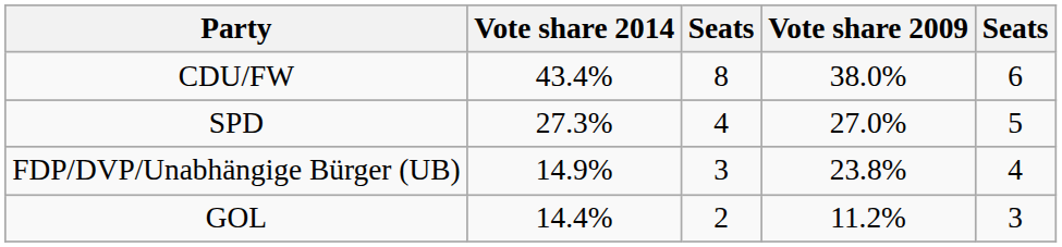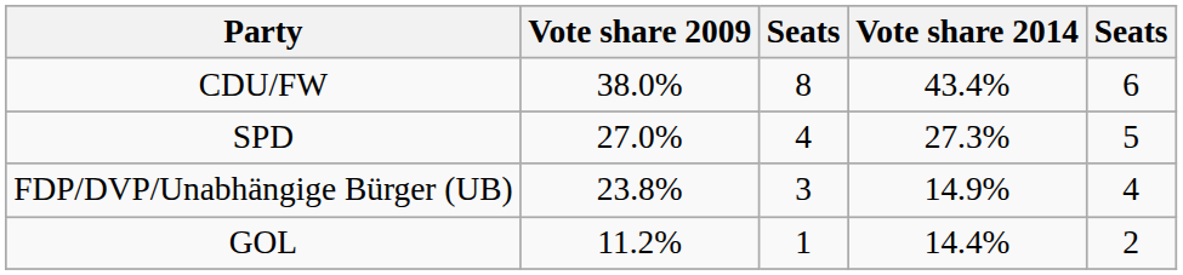 <table class="wikitable sortable"style="text-align:center">
 <tr class="hintergrundfarbe6">
 <th>Party</th>
+<th>Vote share 2009</th>
+<th>Seats</th>
 <th>Vote share 2014</th>
-<th>Seats</th>
-<th>Vote share 2009</th>
 <th>Seats</th>
 </tr>
 <tr>
 <td>CDU/FW</td>
+<td>38.0%</td>
+<td>8</td>
 <td>43.4%</td>
-<td>8</td>
-<td>38.0%</td>
 <td>6</td>
 </tr>
 <tr>
 <td>SPD</td>
+<td>27.0%</td>
+<td>4</td>
 <td>27.3%</td>
-<td>4</td>
-<td>27.0%</td>
 <td>5</td>
 </tr>
 <tr>
 <td>FDP/DVP/Unabhängige Bürger (UB)</td>
+<td>23.8%</td>
+<td>3</td>
 <td>14.9%</td>
-<td>3</td>
-<td>23.8%</td>
 <td>4</td>
 </tr>
 <tr>
 <td>GOL</td>
+<td>11.2%</td>
+<td>1</td>
 <td>14.4%</td>
 <td>2</td>
-<td>11.2%</td>
-<td>3</td>
 </tr>
 </table>
